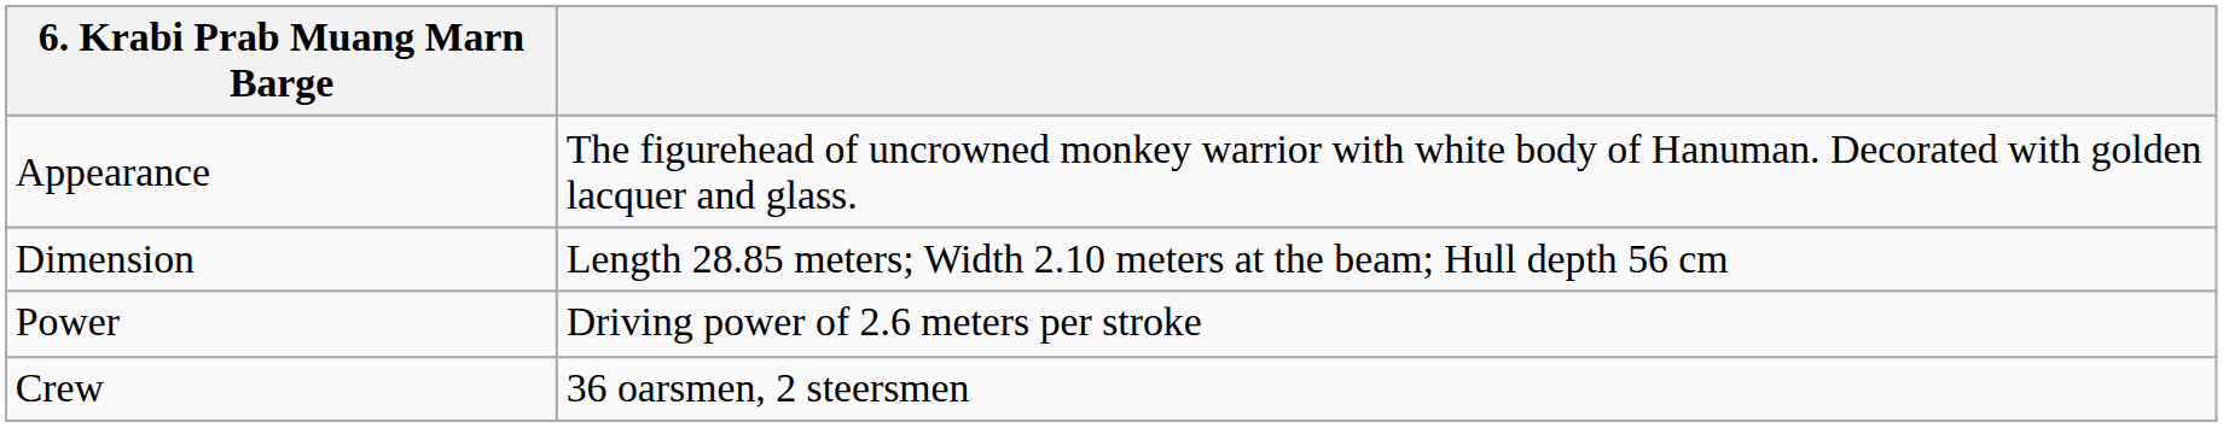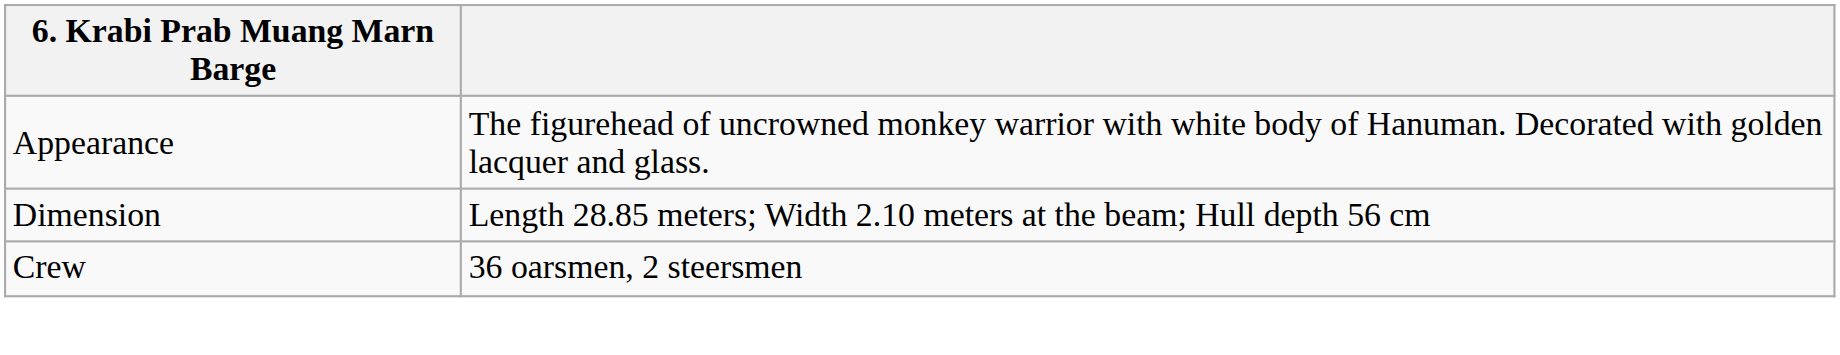 <table class="wikitable">
 <tr>
 <th>6. Krabi Prab Muang Marn Barge</th>
 <th><br></th>
 </tr>
 <tr>
 <td>Appearance</td>
 <td>The figurehead of uncrowned monkey warrior with white body of Hanuman. Decorated with golden lacquer and glass.</td>
 </tr>
 <tr>
 <td>Dimension</td>
 <td>Length 28.85 meters; Width 2.10 meters at the beam; Hull depth 56 cm</td>
 </tr>
 <tr>
-<td>Power</td>
-<td>Driving power of 2.6 meters per stroke</td>
-</tr>
-<tr>
 <td>Crew</td>
 <td>36 oarsmen, 2 steersmen</td>
 </tr>
 </table>
